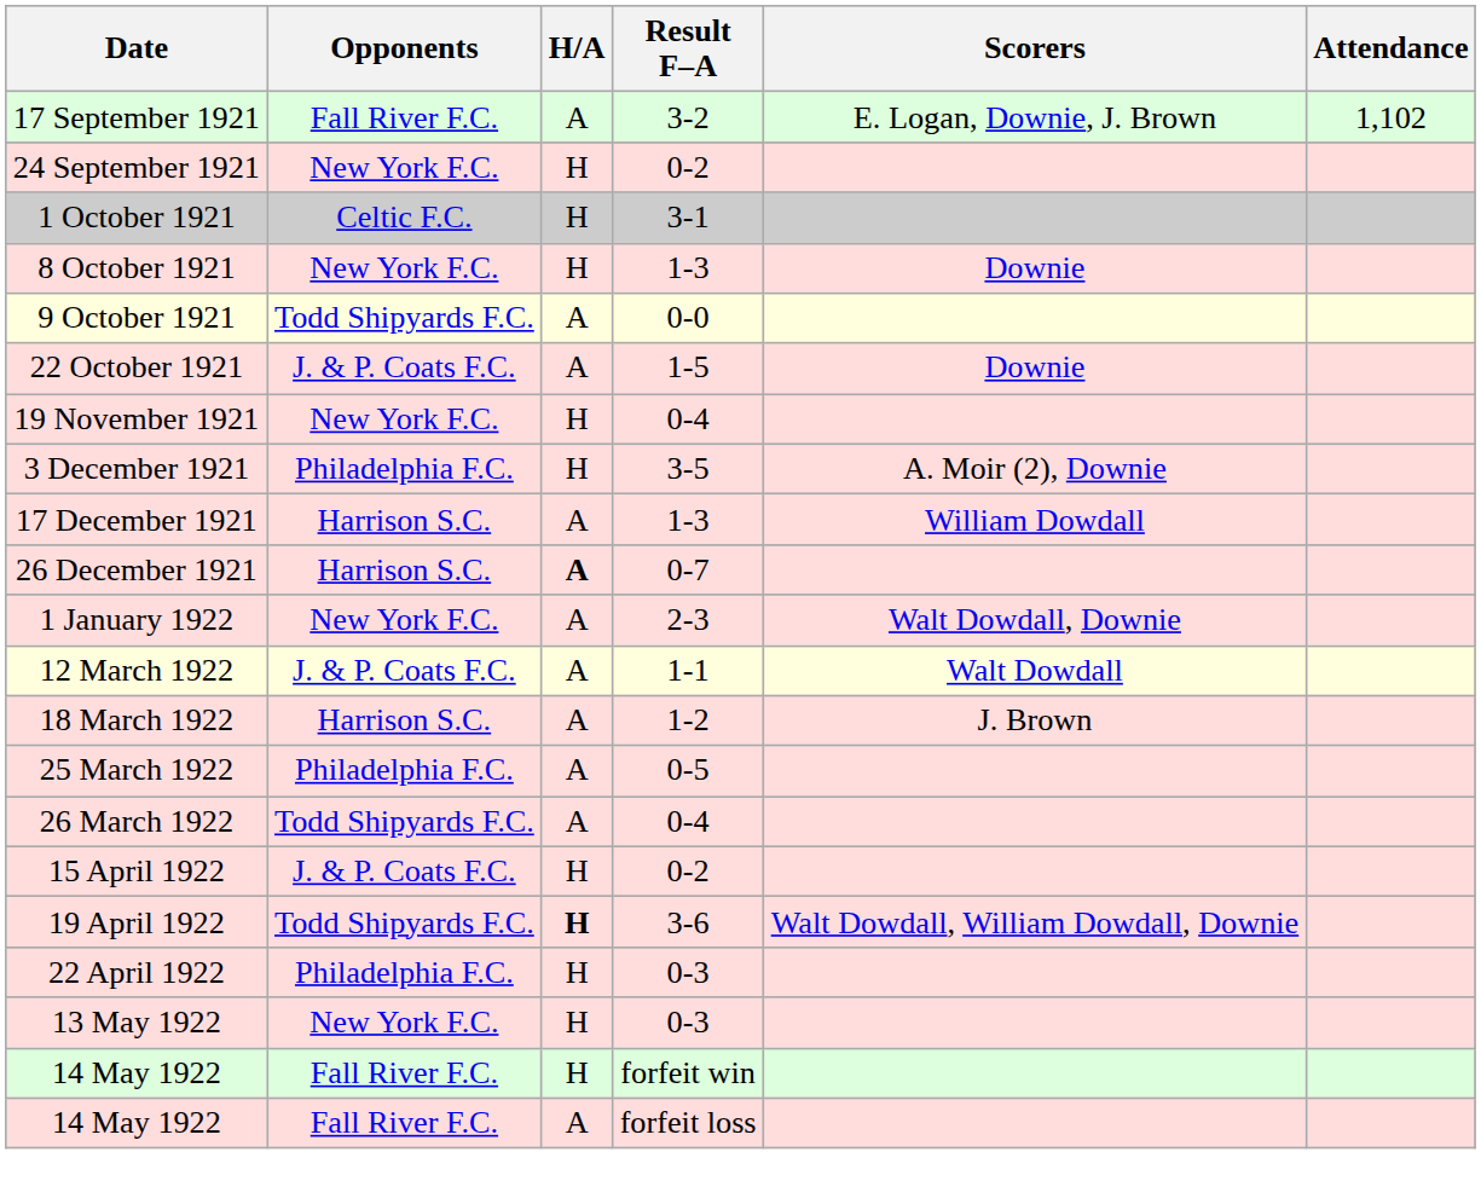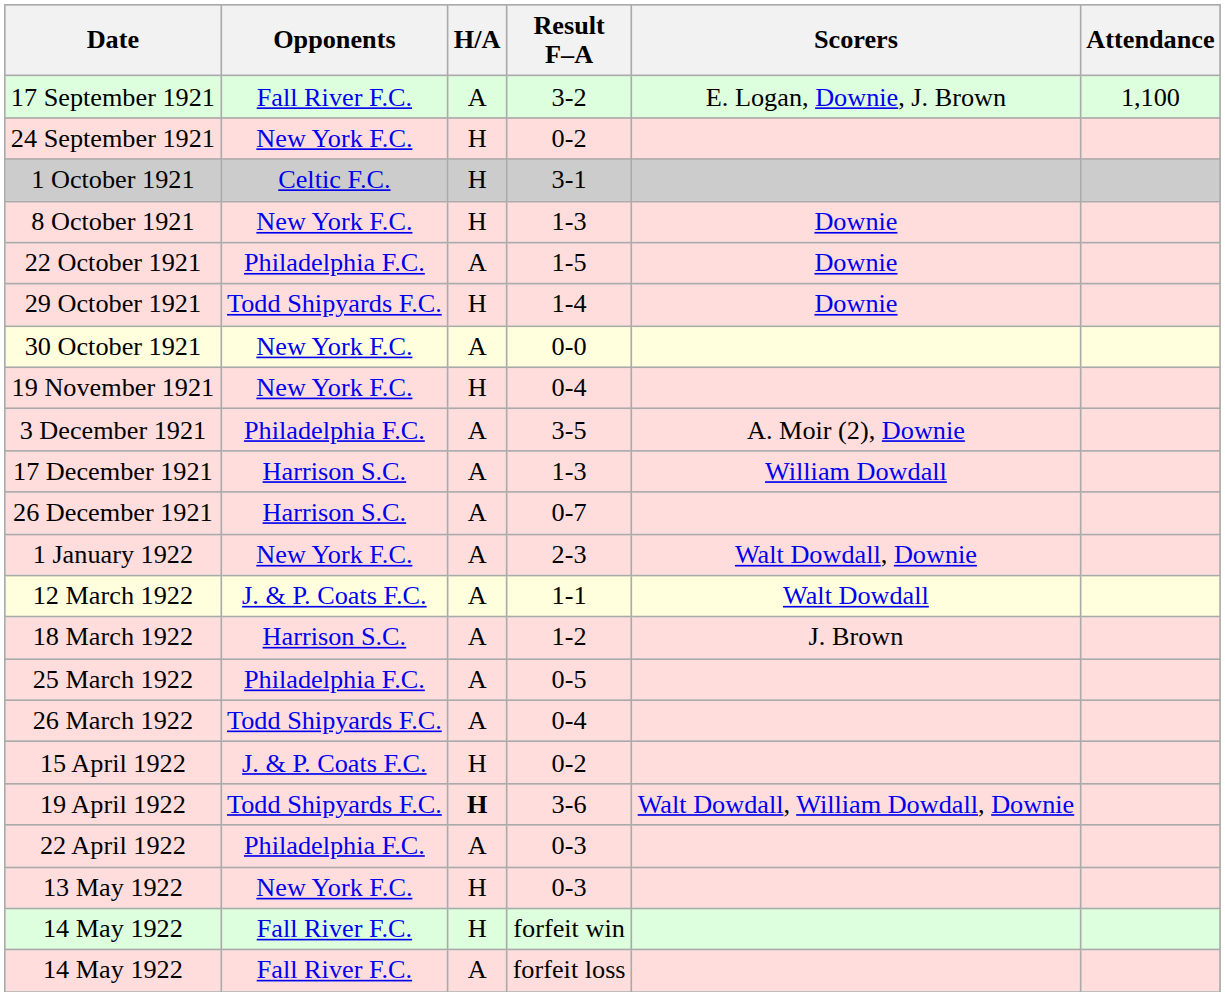 <table class="wikitable" style="text-align:center">
 <tr>
 <th>Date</th>
 <th>Opponents</th>
 <th>H/A</th>
 <th>Result<br>F–A</th>
 <th>Scorers</th>
 <th>Attendance</th>
 </tr>
 <tr bgcolor="#ddffdd">
 <td>17 September 1921</td>
 <td><a href='#'>Fall River F.C.</a></td>
 <td>A</td>
 <td>3-2</td>
 <td>E. Logan, <a href='#'>Downie</a>, J. Brown</td>
-<td>1,102</td>
+<td>1,100</td>
 </tr>
 <tr bgcolor="#ffdddd">
 <td>24 September 1921</td>
 <td><a href='#'>New York F.C.</a></td>
 <td>H</td>
 <td>0-2</td>
 <td></td>
 <td></td>
 </tr>
 <tr bgcolor="#cccccc">
 <td>1 October 1921</td>
 <td><a href='#'>Celtic F.C.</a></td>
 <td>H</td>
 <td>3-1</td>
 <td></td>
 <td></td>
 </tr>
 <tr bgcolor="#ffdddd">
 <td>8 October 1921</td>
 <td><a href='#'>New York F.C.</a></td>
 <td>H</td>
 <td>1-3</td>
 <td><a href='#'>Downie</a></td>
 <td></td>
 </tr>
+<tr bgcolor="#ffdddd">
+<td>22 October 1921</td>
+<td><a href='#'>Philadelphia F.C.</a></td>
+<td>A</td>
+<td>1-5</td>
+<td><a href='#'>Downie</a></td>
+<td></td>
+</tr>
+<tr bgcolor="#ffdddd">
+<td>29 October 1921</td>
+<td><a href='#'>Todd Shipyards F.C.</a></td>
+<td>H</td>
+<td>1-4</td>
+<td><a href='#'>Downie</a></td>
+<td></td>
+</tr>
 <tr bgcolor="#ffffdd">
-<td>9 October 1921</td>
-<td><a href='#'>Todd Shipyards F.C.</a></td>
+<td>30 October 1921</td>
+<td><a href='#'>New York F.C.</a></td>
 <td>A</td>
 <td>0-0</td>
 <td></td>
-<td></td>
-</tr>
-<tr bgcolor="#ffdddd">
-<td>22 October 1921</td>
-<td><a href='#'>J. & P. Coats F.C.</a></td>
-<td>A</td>
-<td>1-5</td>
-<td><a href='#'>Downie</a></td>
 <td></td>
 </tr>
 <tr bgcolor="#ffdddd">
 <td>19 November 1921</td>
 <td><a href='#'>New York F.C.</a></td>
 <td>H</td>
 <td>0-4</td>
 <td></td>
 <td></td>
 </tr>
 <tr bgcolor="#ffdddd">
 <td>3 December 1921</td>
 <td><a href='#'>Philadelphia F.C.</a></td>
-<td>H</td>
+<td>A</td>
 <td>3-5</td>
 <td>A. Moir (2), <a href='#'>Downie</a></td>
 <td></td>
 </tr>
 <tr bgcolor="#ffdddd">
 <td>17 December 1921</td>
 <td><a href='#'>Harrison S.C.</a></td>
 <td>A</td>
 <td>1-3</td>
 <td><a href='#'>William Dowdall</a></td>
 <td></td>
 </tr>
 <tr bgcolor="#ffdddd">
 <td>26 December 1921</td>
 <td><a href='#'>Harrison S.C.</a></td>
-<td><strong>A</strong></td>
+<td>A</td>
 <td>0-7</td>
 <td></td>
 <td></td>
 </tr>
 <tr bgcolor="#ffdddd">
 <td>1 January 1922</td>
 <td><a href='#'>New York F.C.</a></td>
 <td>A</td>
 <td>2-3</td>
 <td><a href='#'>Walt Dowdall</a>, <a href='#'>Downie</a></td>
 <td></td>
 </tr>
 <tr bgcolor="#ffffdd">
 <td>12 March 1922</td>
 <td><a href='#'>J. & P. Coats F.C.</a></td>
 <td>A</td>
 <td>1-1</td>
 <td><a href='#'>Walt Dowdall</a></td>
 <td></td>
 </tr>
 <tr bgcolor="#ffdddd">
 <td>18 March 1922</td>
 <td><a href='#'>Harrison S.C.</a></td>
 <td>A</td>
 <td>1-2</td>
 <td>J. Brown</td>
 <td></td>
 </tr>
 <tr bgcolor="#ffdddd">
 <td>25 March 1922</td>
 <td><a href='#'>Philadelphia F.C.</a></td>
 <td>A</td>
 <td>0-5</td>
 <td></td>
 <td></td>
 </tr>
 <tr bgcolor="#ffdddd">
 <td>26 March 1922</td>
 <td><a href='#'>Todd Shipyards F.C.</a></td>
 <td>A</td>
 <td>0-4</td>
 <td></td>
 <td></td>
 </tr>
 <tr bgcolor="#ffdddd">
 <td>15 April 1922</td>
 <td><a href='#'>J. & P. Coats F.C.</a></td>
 <td>H</td>
 <td>0-2</td>
 <td></td>
 <td></td>
 </tr>
 <tr bgcolor="#ffdddd">
 <td>19 April 1922</td>
 <td><a href='#'>Todd Shipyards F.C.</a></td>
 <td><strong>H</strong></td>
 <td>3-6</td>
 <td><a href='#'>Walt Dowdall</a>, <a href='#'>William Dowdall</a>, <a href='#'>Downie</a></td>
 <td></td>
 </tr>
 <tr bgcolor="#ffdddd">
 <td>22 April 1922</td>
 <td><a href='#'>Philadelphia F.C.</a></td>
-<td>H</td>
+<td>A</td>
 <td>0-3</td>
 <td></td>
 <td></td>
 </tr>
 <tr bgcolor="#ffdddd">
 <td>13 May 1922</td>
 <td><a href='#'>New York F.C.</a></td>
 <td>H</td>
 <td>0-3</td>
 <td></td>
 <td></td>
 </tr>
 <tr bgcolor="#ddffdd">
 <td>14 May 1922</td>
 <td><a href='#'>Fall River F.C.</a></td>
 <td>H</td>
 <td>forfeit win</td>
 <td></td>
 <td></td>
 </tr>
 <tr bgcolor="#ffdddd">
 <td>14 May 1922</td>
 <td><a href='#'>Fall River F.C.</a></td>
 <td>A</td>
 <td>forfeit loss</td>
 <td></td>
 <td></td>
 </tr>
 </table>
